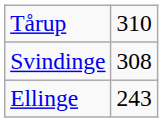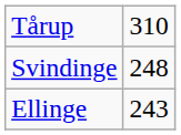 <table class="wikitable" style="float:left; margin-right:1em">
 <tr>
 <td><a href='#'>Tårup</a></td>
 <td align="center">310</td>
 </tr>
 <tr>
 <td><a href='#'>Svindinge</a></td>
-<td align="center">308</td>
+<td align="center">248</td>
 </tr>
 <tr>
 <td><a href='#'>Ellinge</a></td>
 <td align="center">243</td>
 </tr>
 </table>
